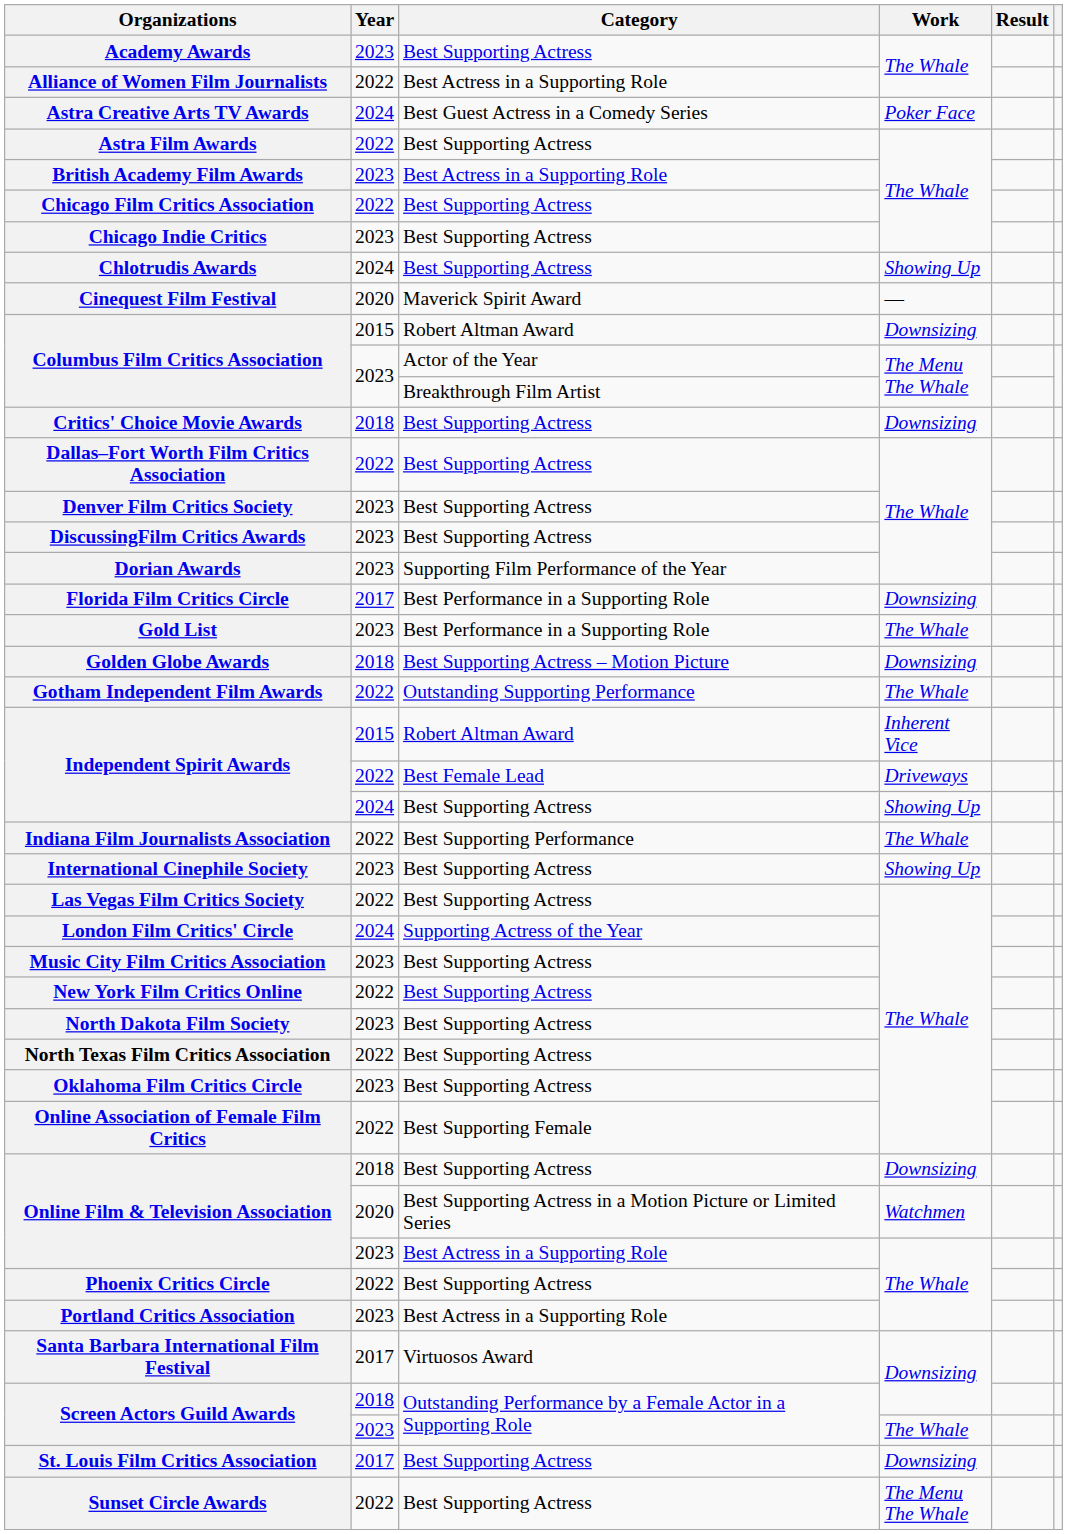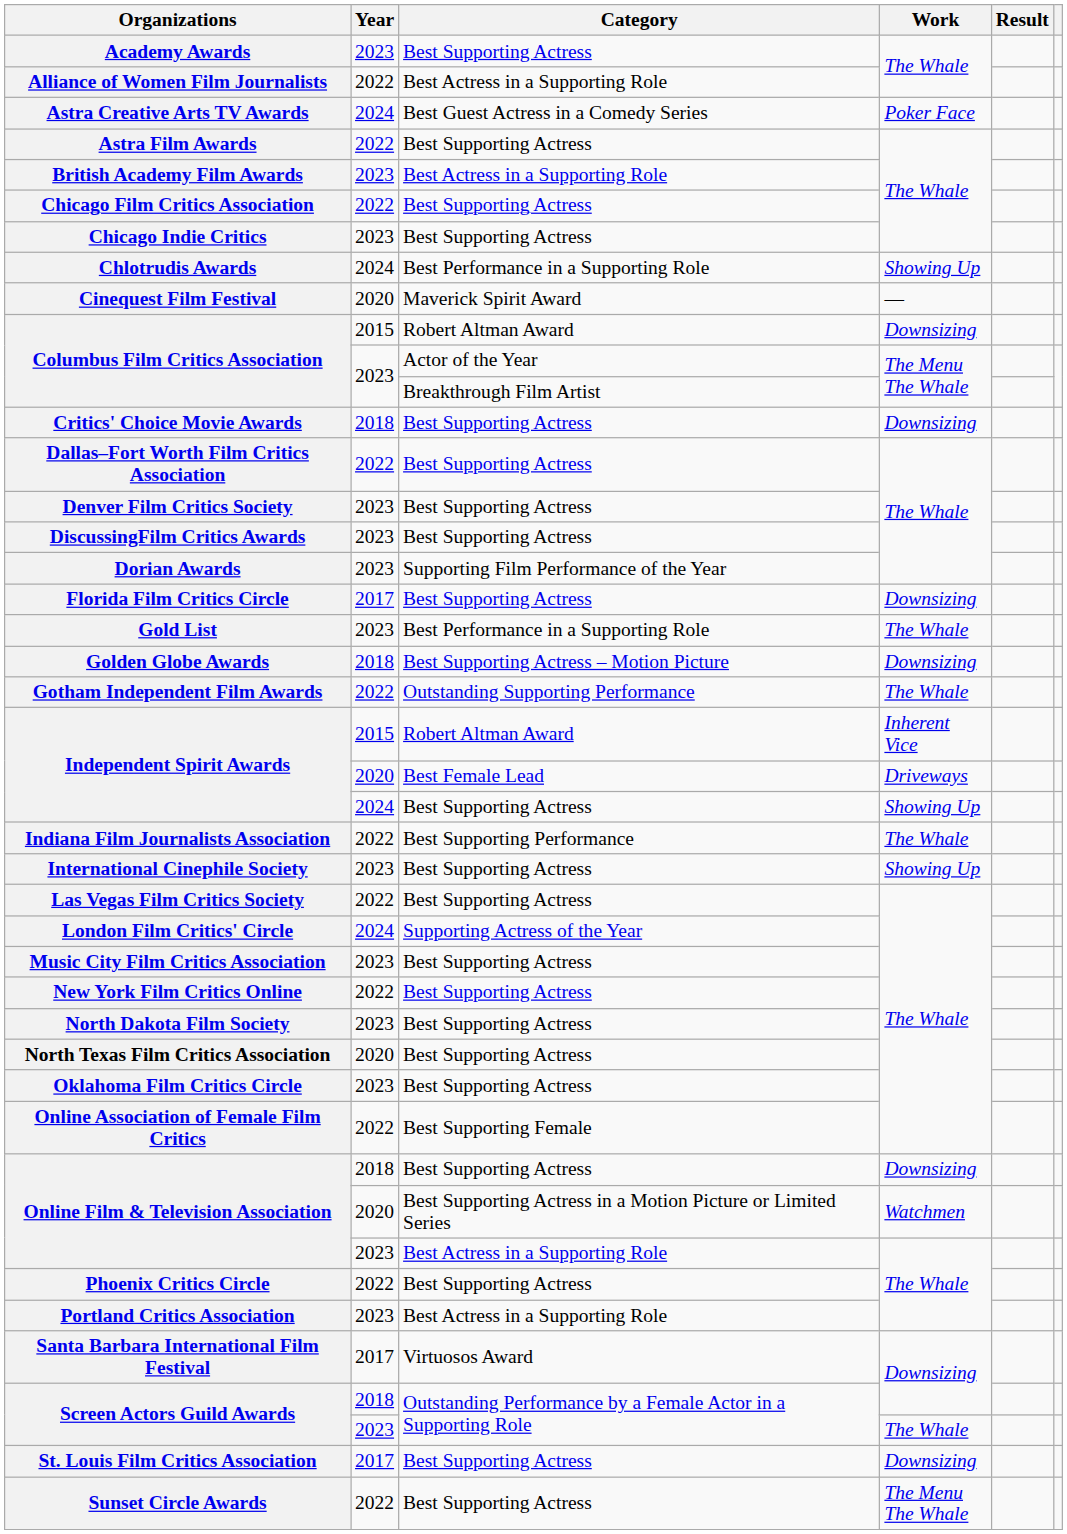 <table class= "wikitable plainrowheaders sortable">
 <tr>
 <th scope="col">Organizations</th>
 <th scope="col">Year</th>
 <th scope="col">Category</th>
 <th scope="col">Work</th>
 <th scope="col">Result</th>
 <th scope="col" class="unsortable"></th>
 </tr>
 <tr>
 <th scope="row"><a href='#'>Academy Awards</a></th>
 <td align="center"><a href='#'>2023</a></td>
 <td><a href='#'>Best Supporting Actress</a></td>
 <td rowspan="2"><em><a href='#'>The Whale</a></em></td>
 <td></td>
 <td align="center"></td>
 </tr>
 <tr>
 <th scope="row"><a href='#'>Alliance of Women Film Journalists</a></th>
 <td align="center">2022</td>
 <td>Best Actress in a Supporting Role</td>
 <td></td>
 <td align="center"></td>
 </tr>
 <tr>
 <th scope="row"><a href='#'>Astra Creative Arts TV Awards</a></th>
 <td align="center"><a href='#'>2024</a></td>
 <td>Best Guest Actress in a Comedy Series</td>
 <td><em><a href='#'>Poker Face</a></em></td>
 <td></td>
 <td align="center"></td>
 </tr>
 <tr>
 <th scope="row"><a href='#'>Astra Film Awards</a></th>
 <td align="center"><a href='#'>2022</a></td>
 <td>Best Supporting Actress</td>
 <td rowspan="4"><em><a href='#'>The Whale</a></em></td>
 <td></td>
 <td align="center"></td>
 </tr>
 <tr>
 <th scope="row"><a href='#'>British Academy Film Awards</a></th>
 <td align="center"><a href='#'>2023</a></td>
 <td><a href='#'>Best Actress in a Supporting Role</a></td>
 <td></td>
 <td align="center"></td>
 </tr>
 <tr>
 <th scope="row"><a href='#'>Chicago Film Critics Association</a></th>
 <td align="center"><a href='#'>2022</a></td>
 <td><a href='#'>Best Supporting Actress</a></td>
 <td></td>
 <td align="center"></td>
 </tr>
 <tr>
 <th scope="row"><a href='#'>Chicago Indie Critics</a></th>
 <td align="center">2023</td>
 <td>Best Supporting Actress</td>
 <td></td>
 <td align="center"></td>
 </tr>
 <tr>
 <th scope="row"><a href='#'>Chlotrudis Awards</a></th>
 <td align="center">2024</td>
-<td><a href='#'>Best Supporting Actress</a></td>
+<td>Best Performance in a Supporting Role</td>
 <td><em><a href='#'>Showing Up</a></em></td>
 <td></td>
 <td align="center"></td>
 </tr>
 <tr>
 <th scope="row"><a href='#'>Cinequest Film Festival</a></th>
 <td align="center">2020</td>
 <td>Maverick Spirit Award</td>
 <td>—</td>
 <td></td>
 <td align="center"></td>
 </tr>
 <tr>
 <th scope="row" rowspan="3"><a href='#'>Columbus Film Critics Association</a></th>
 <td align="center">2015</td>
 <td>Robert Altman Award</td>
 <td><em><a href='#'>Downsizing</a></em></td>
 <td></td>
 <td align="center"></td>
 </tr>
 <tr>
 <td style="text-align: center;" rowspan="2">2023</td>
 <td>Actor of the Year</td>
 <td rowspan="2"><em><a href='#'>The Menu</a></em><br><em><a href='#'>The Whale</a></em></td>
 <td></td>
 <td align="center" rowspan="2"></td>
 </tr>
 <tr>
 <td>Breakthrough Film Artist</td>
 <td></td>
 </tr>
 <tr>
 <th scope="row"><a href='#'>Critics' Choice Movie Awards</a></th>
 <td align="center"><a href='#'>2018</a></td>
 <td><a href='#'>Best Supporting Actress</a></td>
 <td><em><a href='#'>Downsizing</a></em></td>
 <td></td>
 <td align="center"></td>
 </tr>
 <tr>
 <th scope="row"><a href='#'>Dallas–Fort Worth Film Critics Association</a></th>
 <td align="center"><a href='#'>2022</a></td>
 <td><a href='#'>Best Supporting Actress</a></td>
 <td rowspan="4"><em><a href='#'>The Whale</a></em></td>
 <td></td>
 <td align="center"></td>
 </tr>
 <tr>
 <th scope="row"><a href='#'>Denver Film Critics Society</a></th>
 <td align="center">2023</td>
 <td>Best Supporting Actress</td>
 <td></td>
 <td align="center"></td>
 </tr>
 <tr>
 <th scope="row"><a href='#'>DiscussingFilm Critics Awards</a></th>
 <td align="center">2023</td>
 <td>Best Supporting Actress</td>
 <td></td>
 <td align="center"></td>
 </tr>
 <tr>
 <th scope="row"><a href='#'>Dorian Awards</a></th>
 <td align="center">2023</td>
 <td>Supporting Film Performance of the Year</td>
 <td></td>
 <td align="center"></td>
 </tr>
 <tr>
 <th scope="row"><a href='#'>Florida Film Critics Circle</a></th>
 <td align="center"><a href='#'>2017</a></td>
-<td>Best Performance in a Supporting Role</td>
+<td><a href='#'>Best Supporting Actress</a></td>
 <td><em><a href='#'>Downsizing</a></em></td>
 <td></td>
 <td align="center"></td>
 </tr>
 <tr>
 <th scope="row"><a href='#'>Gold List</a></th>
 <td align="center">2023</td>
 <td>Best Performance in a Supporting Role</td>
 <td><em><a href='#'>The Whale</a></em></td>
 <td></td>
 <td align="center"></td>
 </tr>
 <tr>
 <th scope="row"><a href='#'>Golden Globe Awards</a></th>
 <td align="center"><a href='#'>2018</a></td>
 <td><a href='#'>Best Supporting Actress – Motion Picture</a></td>
 <td><em><a href='#'>Downsizing</a></em></td>
 <td></td>
 <td align="center"></td>
 </tr>
 <tr>
 <th scope="row"><a href='#'>Gotham Independent Film Awards</a></th>
 <td align="center"><a href='#'>2022</a></td>
 <td><a href='#'>Outstanding Supporting Performance</a></td>
 <td><em><a href='#'>The Whale</a></em></td>
 <td></td>
 <td align="center"></td>
 </tr>
 <tr>
 <th scope="row" rowspan="3"><a href='#'>Independent Spirit Awards</a></th>
 <td align="center"><a href='#'>2015</a></td>
 <td><a href='#'>Robert Altman Award</a></td>
 <td><em><a href='#'>Inherent Vice</a></em></td>
 <td></td>
 <td align="center"></td>
 </tr>
 <tr>
-<td align="center"><a href='#'>2022</a></td>
+<td align="center"><a href='#'>2020</a></td>
 <td><a href='#'>Best Female Lead</a></td>
 <td><em><a href='#'>Driveways</a></em></td>
 <td></td>
 <td align="center"></td>
 </tr>
 <tr>
 <td align="center"><a href='#'>2024</a></td>
 <td>Best Supporting Actress</td>
 <td><em><a href='#'>Showing Up</a></em></td>
 <td></td>
 <td align="center"></td>
 </tr>
 <tr>
 <th scope="row"><a href='#'>Indiana Film Journalists Association</a></th>
 <td align="center">2022</td>
 <td>Best Supporting Performance</td>
 <td><em><a href='#'>The Whale</a></em></td>
 <td></td>
 <td align="center"></td>
 </tr>
 <tr>
 <th scope="row"><a href='#'>International Cinephile Society</a></th>
 <td align="center">2023</td>
 <td>Best Supporting Actress</td>
 <td><em><a href='#'>Showing Up</a></em></td>
 <td></td>
 <td align="center"></td>
 </tr>
 <tr>
 <th scope="row"><a href='#'>Las Vegas Film Critics Society</a></th>
 <td align="center">2022</td>
 <td>Best Supporting Actress</td>
 <td rowspan="8"><em><a href='#'>The Whale</a></em></td>
 <td></td>
 <td align="center"></td>
 </tr>
 <tr>
 <th scope="row"><a href='#'>London Film Critics' Circle</a></th>
 <td align="center"><a href='#'>2024</a></td>
 <td><a href='#'>Supporting Actress of the Year</a></td>
 <td></td>
 <td align="center"></td>
 </tr>
 <tr>
 <th scope="row"><a href='#'>Music City Film Critics Association</a></th>
 <td align="center">2023</td>
 <td>Best Supporting Actress</td>
 <td></td>
 <td align="center"></td>
 </tr>
 <tr>
 <th scope="row"><a href='#'>New York Film Critics Online</a></th>
 <td align="center">2022</td>
 <td><a href='#'>Best Supporting Actress</a></td>
 <td></td>
 <td align="center"></td>
 </tr>
 <tr>
 <th scope="row"><a href='#'>North Dakota Film Society</a></th>
 <td align="center">2023</td>
 <td>Best Supporting Actress</td>
 <td></td>
 <td align="center"></td>
 </tr>
 <tr>
 <th scope="row">North Texas Film Critics Association</th>
-<td align="center">2022</td>
+<td align="center">2020</td>
 <td>Best Supporting Actress</td>
 <td></td>
 <td align="center"></td>
 </tr>
 <tr>
 <th scope="row"><a href='#'>Oklahoma Film Critics Circle</a></th>
 <td align="center">2023</td>
 <td>Best Supporting Actress</td>
 <td></td>
 <td align="center"></td>
 </tr>
 <tr>
 <th scope="row"><a href='#'>Online Association of Female Film Critics</a></th>
 <td align="center">2022</td>
 <td>Best Supporting Female</td>
 <td></td>
 <td align="center"></td>
 </tr>
 <tr>
 <th scope="row" rowspan="3"><a href='#'>Online Film & Television Association</a></th>
 <td align="center">2018</td>
 <td>Best Supporting Actress</td>
 <td><em><a href='#'>Downsizing</a></em></td>
 <td></td>
 <td align="center"></td>
 </tr>
 <tr>
 <td align="center">2020</td>
 <td>Best Supporting Actress in a Motion Picture or Limited Series</td>
 <td><em><a href='#'>Watchmen</a></em></td>
 <td></td>
 <td align="center"></td>
 </tr>
 <tr>
 <td align="center">2023</td>
 <td><a href='#'>Best Actress in a Supporting Role</a></td>
 <td rowspan="3"><em><a href='#'>The Whale</a></em></td>
 <td></td>
 <td align="center"></td>
 </tr>
 <tr>
 <th scope="row"><a href='#'>Phoenix Critics Circle</a></th>
 <td align="center">2022</td>
 <td>Best Supporting Actress</td>
 <td></td>
 <td align="center"></td>
 </tr>
 <tr>
 <th scope="row"><a href='#'>Portland Critics Association</a></th>
 <td align="center">2023</td>
 <td>Best Actress in a Supporting Role</td>
 <td></td>
 <td align="center"></td>
 </tr>
 <tr>
 <th scope="row"><a href='#'>Santa Barbara International Film Festival</a></th>
 <td align="center">2017</td>
 <td>Virtuosos Award</td>
 <td rowspan="2"><em><a href='#'>Downsizing</a></em></td>
 <td></td>
 <td align="center"></td>
 </tr>
 <tr>
 <th scope="row" rowspan="2"><a href='#'>Screen Actors Guild Awards</a></th>
 <td align="center"><a href='#'>2018</a></td>
 <td rowspan="2"><a href='#'>Outstanding Performance by a Female Actor in a Supporting Role</a></td>
 <td></td>
 <td align="center"></td>
 </tr>
 <tr>
 <td align="center"><a href='#'>2023</a></td>
 <td><em><a href='#'>The Whale</a></em></td>
 <td></td>
 <td align="center"></td>
 </tr>
 <tr>
 <th scope="row"><a href='#'>St. Louis Film Critics Association</a></th>
 <td align="center"><a href='#'>2017</a></td>
 <td><a href='#'>Best Supporting Actress</a></td>
 <td><em><a href='#'>Downsizing</a></em></td>
 <td></td>
 <td align="center"></td>
 </tr>
 <tr>
 <th scope="row"><a href='#'>Sunset Circle Awards</a></th>
 <td align="center">2022</td>
 <td>Best Supporting Actress</td>
 <td><em><a href='#'>The Menu</a></em><br><em><a href='#'>The Whale</a></em></td>
 <td></td>
 <td align="center"></td>
 </tr>
 <tr>
 </tr>
 </table>
